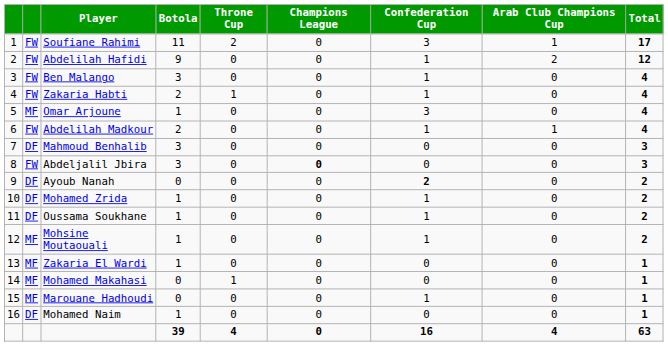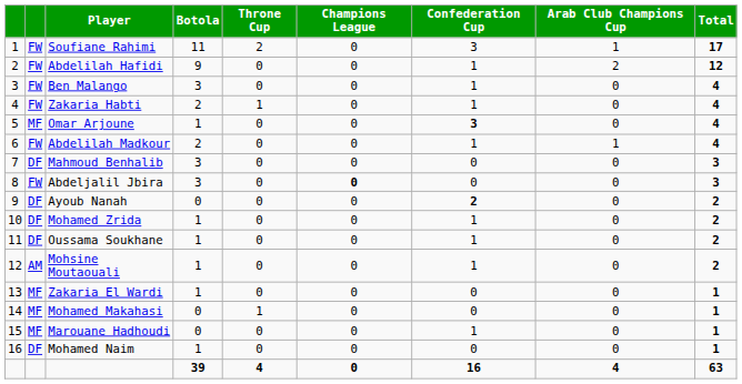 <table class="wikitable" style="width:60%; text-align:center; font-size:95%; text-align:centre;">
 <tr>
 <th style="background:#009900; color:white;"></th>
 <th style="background:#009900; color:white;"></th>
 <th style="background:#009900; color:white;">Player</th>
 <th style="background:#009900; color:white;">Botola</th>
 <th style="background:#009900; color:white;">Throne Cup</th>
 <th style="background:#009900; color:white;">Champions League</th>
 <th style="background:#009900; color:white;">Confederation Cup</th>
 <th style="background:#009900; color:white;">Arab Club Champions Cup</th>
 <th style="background:#009900; color:white;">Total</th>
 </tr>
 <tr>
 <td rowspan="-">1</td>
 <td><a href='#'>FW</a></td>
 <td style="text-align:left;"> <a href='#'>Soufiane Rahimi</a></td>
 <td>11</td>
 <td rowspan="-">2</td>
 <td rowspan="-">0</td>
 <td rowspan="-">3</td>
 <td>1</td>
 <td><strong>17</strong></td>
 </tr>
 <tr>
 <td rowspan="-">2</td>
 <td><a href='#'>FW</a></td>
 <td style="text-align:left;"> <a href='#'>Abdelilah Hafidi</a></td>
 <td rowspan="-">9</td>
 <td rowspan="-">0</td>
 <td rowspan="-">0</td>
 <td rowspan="-">1</td>
 <td>2</td>
 <td><strong>12</strong></td>
 </tr>
 <tr>
 <td rowspan="-">3</td>
 <td><a href='#'>FW</a></td>
 <td style="text-align:left;"> <a href='#'>Ben Malango</a></td>
 <td rowspan="-">3</td>
 <td rowspan="-">0</td>
 <td rowspan="-">0</td>
 <td rowspan="-">1</td>
 <td>0</td>
 <td><strong>4</strong></td>
 </tr>
 <tr>
 <td rowspan="-">4</td>
 <td><a href='#'>FW</a></td>
 <td style="text-align:left;"> <a href='#'>Zakaria Habti</a></td>
 <td rowspan="-">2</td>
 <td rowspan="-">1</td>
 <td rowspan="-">0</td>
 <td>1</td>
 <td>0</td>
 <td><strong>4</strong></td>
 </tr>
 <tr>
 <td rowspan="-">5</td>
 <td><a href='#'>MF</a></td>
 <td style="text-align:left;"> <a href='#'>Omar Arjoune</a></td>
 <td rowspan="-">1</td>
 <td rowspan="-">0</td>
 <td rowspan="-">0</td>
-<td rowspan="-">3</td>
+<td rowspan="-"><strong>3</strong></td>
 <td>0</td>
 <td><strong>4</strong></td>
 </tr>
 <tr>
 <td rowspan="-">6</td>
 <td><a href='#'>FW</a></td>
 <td style="text-align:left;"> <a href='#'>Abdelilah Madkour</a></td>
 <td rowspan="-">2</td>
 <td rowspan="-">0</td>
 <td rowspan="-">0</td>
 <td rowspan="-">1</td>
 <td>1</td>
 <td><strong>4</strong></td>
 </tr>
 <tr>
 <td rowspan="-">7</td>
 <td><a href='#'>DF</a></td>
 <td style="text-align:left;"> <a href='#'>Mahmoud Benhalib</a></td>
 <td rowspan="-">3</td>
 <td rowspan="-">0</td>
 <td rowspan="-">0</td>
 <td>0</td>
 <td>0</td>
 <td><strong>3</strong></td>
 </tr>
 <tr>
 <td rowspan="-">8</td>
 <td><a href='#'>FW</a></td>
 <td style="text-align:left;"> Abdeljalil Jbira</td>
 <td rowspan="-">3</td>
 <td rowspan="-">0</td>
 <td rowspan="-"><strong>0</strong></td>
 <td rowspan="-">0</td>
 <td>0</td>
 <td><strong>3</strong></td>
 </tr>
 <tr>
 <td rowspan="-">9</td>
 <td><a href='#'>DF</a></td>
 <td style="text-align:left;"> Ayoub Nanah</td>
 <td rowspan="-">0</td>
 <td rowspan="-">0</td>
 <td rowspan="-">0</td>
 <td rowspan="-"><strong>2</strong></td>
 <td>0</td>
 <td><strong>2</strong></td>
 </tr>
 <tr>
 <td rowspan="-">10</td>
 <td><a href='#'>DF</a></td>
 <td style="text-align:left;"> <a href='#'>Mohamed Zrida</a></td>
 <td rowspan="-">1</td>
 <td rowspan="-">0</td>
 <td rowspan="-">0</td>
 <td rowspan="-">1</td>
 <td>0</td>
 <td><strong>2</strong></td>
 </tr>
 <tr>
 <td rowspan="-">11</td>
 <td><a href='#'>DF</a></td>
 <td style="text-align:left;"> Oussama Soukhane</td>
 <td rowspan="-">1</td>
 <td rowspan="-">0</td>
 <td rowspan="-">0</td>
 <td rowspan="-">1</td>
 <td>0</td>
 <td><strong>2</strong></td>
 </tr>
 <tr>
 <td rowspan="-">12</td>
-<td><a href='#'>MF</a></td>
+<td><a href='#'>AM</a></td>
 <td style="text-align:left;"> <a href='#'>Mohsine Moutaouali</a></td>
 <td rowspan="-">1</td>
 <td rowspan="-">0</td>
 <td rowspan="-">0</td>
 <td rowspan="-">1</td>
 <td>0</td>
 <td><strong>2</strong></td>
 </tr>
 <tr>
 <td rowspan="-">13</td>
 <td><a href='#'>MF</a></td>
 <td style="text-align:left;"> <a href='#'>Zakaria El Wardi</a></td>
 <td rowspan="-">1</td>
 <td rowspan="-">0</td>
 <td rowspan="-">0</td>
 <td rowspan="-">0</td>
 <td>0</td>
 <td><strong>1</strong></td>
 </tr>
 <tr>
 <td>14</td>
 <td><a href='#'>MF</a></td>
 <td style="text-align:left;"> <a href='#'>Mohamed Makahasi</a></td>
 <td>0</td>
 <td>1</td>
 <td>0</td>
 <td>0</td>
 <td>0</td>
 <td><strong>1</strong></td>
 </tr>
 <tr>
 <td>15</td>
 <td><a href='#'>MF</a></td>
 <td style="text-align:left;"> <a href='#'>Marouane Hadhoudi</a></td>
 <td>0</td>
 <td>0</td>
 <td>0</td>
 <td>1</td>
 <td>0</td>
 <td><strong>1</strong></td>
 </tr>
 <tr>
 <td>16</td>
 <td><a href='#'>DF</a></td>
 <td style="text-align:left;"> Mohamed Naim</td>
 <td>1</td>
 <td>0</td>
 <td>0</td>
 <td>0</td>
 <td>0</td>
 <td><strong>1</strong></td>
 </tr>
 <tr>
 <td></td>
 <td></td>
 <td></td>
 <td><strong>39</strong></td>
 <td><strong>4</strong></td>
 <td><strong>0</strong></td>
 <td><strong>16</strong></td>
 <td><strong>4</strong></td>
 <td><strong>63</strong></td>
 </tr>
 </table>
